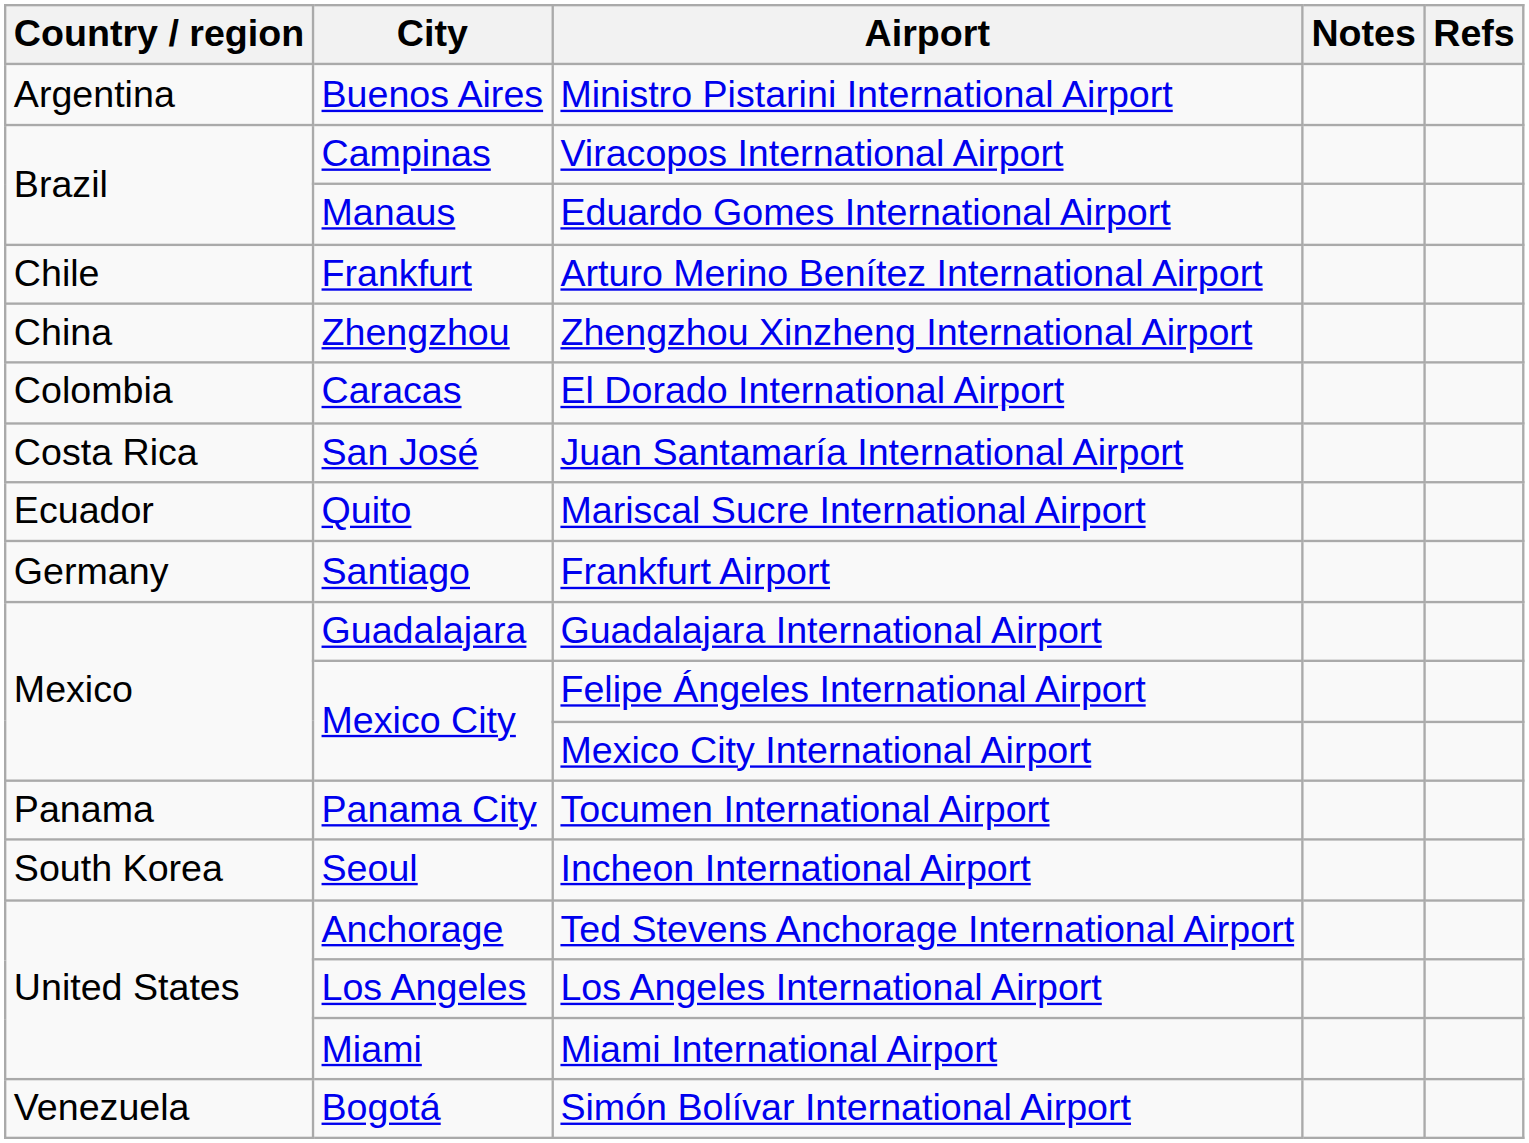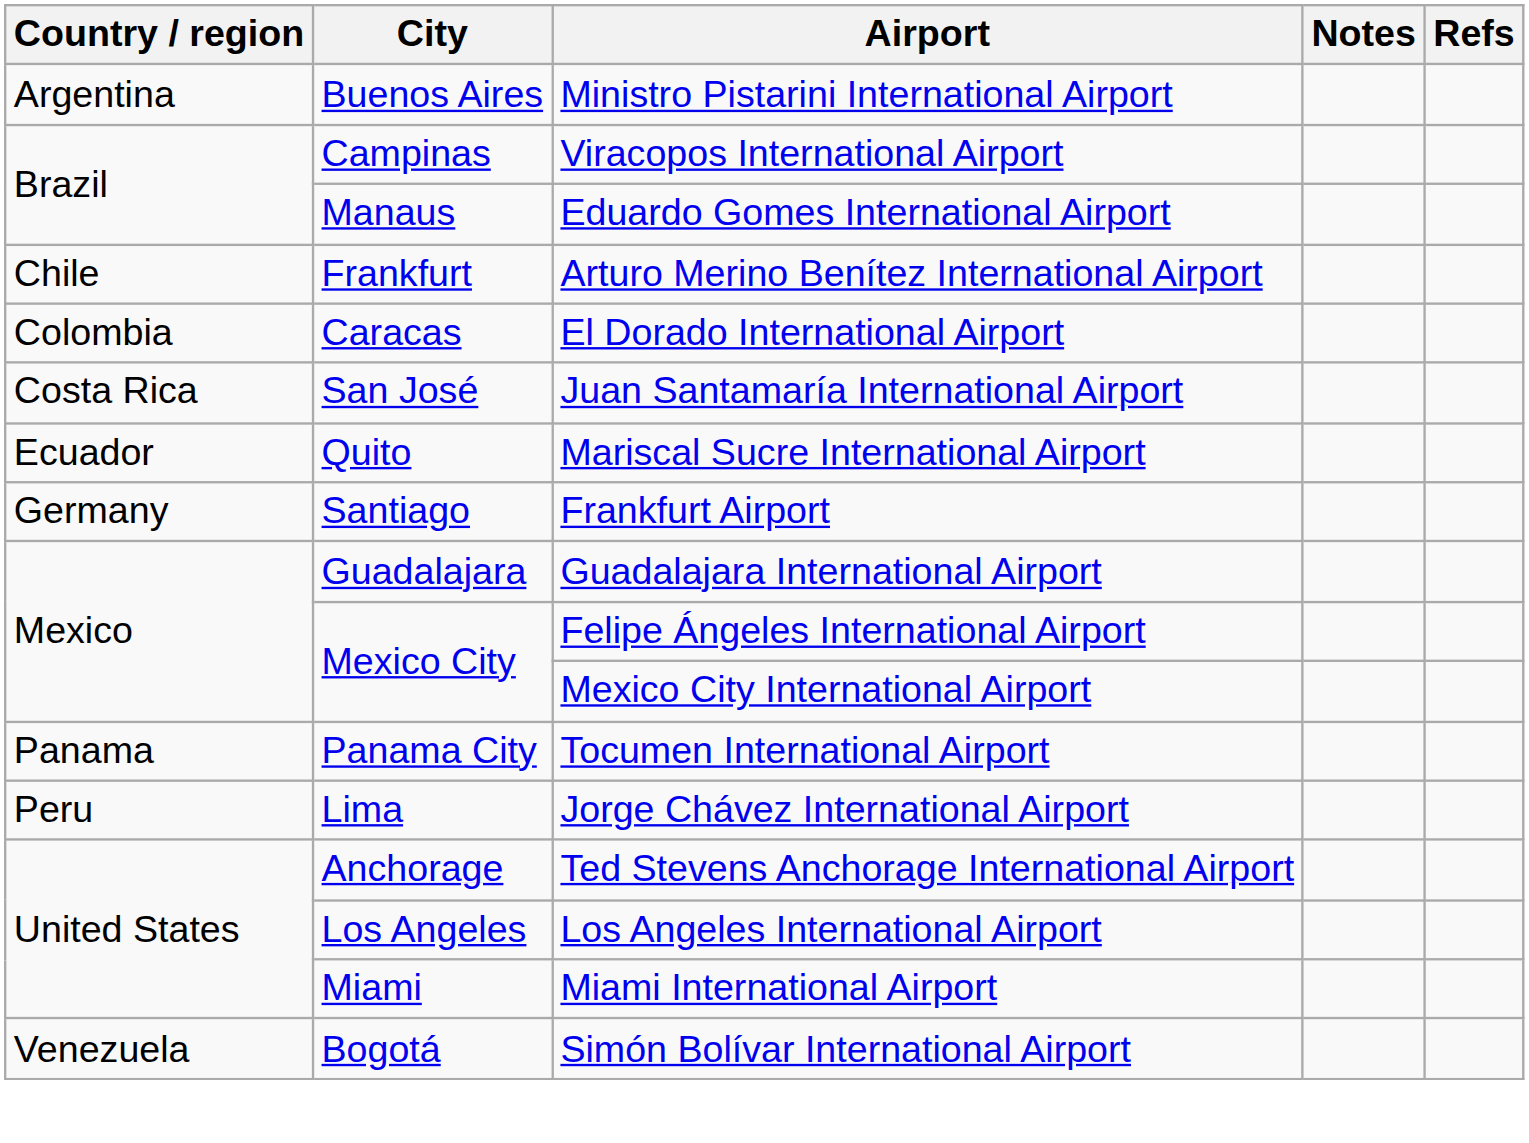 <table class="wikitable">
 <tr>
 <th>Country / region</th>
 <th>City</th>
 <th>Airport</th>
 <th>Notes</th>
 <th>Refs</th>
 </tr>
 <tr>
 <td>Argentina</td>
 <td><a href='#'>Buenos Aires</a></td>
 <td><a href='#'>Ministro Pistarini International Airport</a></td>
 <td align=center></td>
 <td align=center></td>
 </tr>
 <tr>
 <td rowspan="2">Brazil</td>
 <td><a href='#'>Campinas</a></td>
 <td><a href='#'>Viracopos International Airport</a></td>
 <td align=center></td>
 <td align=center></td>
 </tr>
 <tr>
 <td><a href='#'>Manaus</a></td>
 <td><a href='#'>Eduardo Gomes International Airport</a></td>
 <td align=center></td>
 <td align=center></td>
 </tr>
 <tr>
 <td>Chile</td>
 <td><a href='#'>Frankfurt</a></td>
 <td><a href='#'>Arturo Merino Benítez International Airport</a></td>
-<td align=center></td>
-<td align=center></td>
-</tr>
-<tr>
-<td>China</td>
-<td><a href='#'>Zhengzhou</a></td>
-<td><a href='#'>Zhengzhou Xinzheng International Airport</a></td>
 <td align=center></td>
 <td align=center></td>
 </tr>
 <tr>
 <td>Colombia</td>
 <td><a href='#'>Caracas</a></td>
 <td><a href='#'>El Dorado International Airport</a></td>
 <td align=center></td>
 <td align=center></td>
 </tr>
 <tr>
 <td>Costa Rica</td>
 <td><a href='#'>San José</a></td>
 <td><a href='#'>Juan Santamaría International Airport</a></td>
 <td align=center></td>
 <td align=center></td>
 </tr>
 <tr>
 <td>Ecuador</td>
 <td><a href='#'>Quito</a></td>
 <td><a href='#'>Mariscal Sucre International Airport</a></td>
 <td align=center></td>
 <td align=center></td>
 </tr>
 <tr>
 <td>Germany</td>
 <td><a href='#'>Santiago</a></td>
 <td><a href='#'>Frankfurt Airport</a></td>
 <td align=center></td>
 <td align=center></td>
 </tr>
 <tr>
 <td rowspan="3">Mexico</td>
 <td><a href='#'>Guadalajara</a></td>
 <td><a href='#'>Guadalajara International Airport</a></td>
 <td align=center></td>
 <td align=center></td>
 </tr>
 <tr>
 <td rowspan="2"><a href='#'>Mexico City</a></td>
 <td><a href='#'>Felipe Ángeles International Airport</a></td>
 <td></td>
 <td align=center></td>
 </tr>
 <tr>
 <td><a href='#'>Mexico City International Airport</a></td>
 <td></td>
 <td align=center></td>
 </tr>
 <tr>
 <td>Panama</td>
 <td><a href='#'>Panama City</a></td>
 <td><a href='#'>Tocumen International Airport</a></td>
 <td align=center></td>
 <td align=center></td>
 </tr>
 <tr>
-<td>South Korea</td>
-<td><a href='#'>Seoul</a></td>
-<td><a href='#'>Incheon International Airport</a></td>
+<td>Peru</td>
+<td><a href='#'>Lima</a></td>
+<td><a href='#'>Jorge Chávez International Airport</a></td>
 <td align=center></td>
 <td align=center></td>
 </tr>
 <tr>
 <td rowspan="3">United States</td>
 <td><a href='#'>Anchorage</a></td>
 <td><a href='#'>Ted Stevens Anchorage International Airport</a></td>
 <td align=center></td>
 <td align=center></td>
 </tr>
 <tr>
 <td><a href='#'>Los Angeles</a></td>
 <td><a href='#'>Los Angeles International Airport</a></td>
 <td></td>
 <td align=center></td>
 </tr>
 <tr>
 <td><a href='#'>Miami</a></td>
 <td><a href='#'>Miami International Airport</a></td>
 <td></td>
 <td align=center></td>
 </tr>
 <tr>
 <td>Venezuela</td>
 <td><a href='#'>Bogotá</a></td>
 <td><a href='#'>Simón Bolívar International Airport</a></td>
 <td></td>
 <td align=center></td>
 </tr>
 </table>
